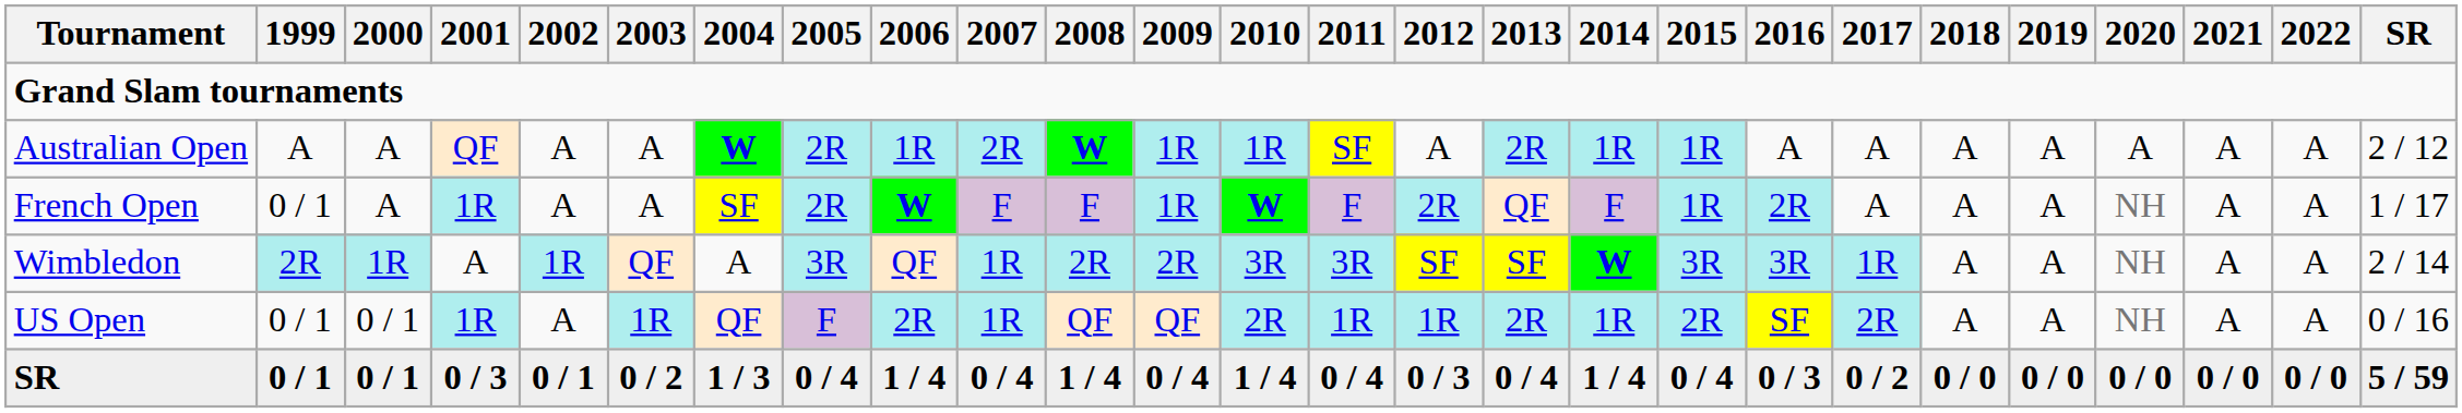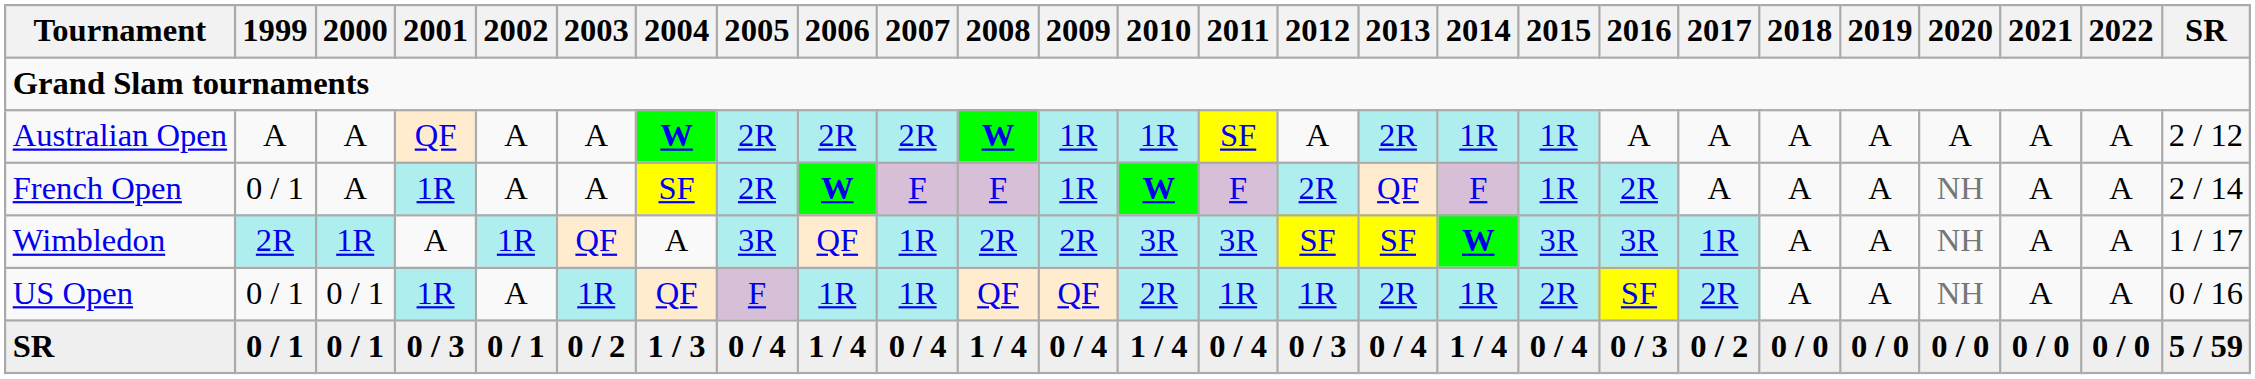 <table class=wikitable style=text-align:center;font-size:93%>
 <tr>
 <th>Tournament</th>
 <th>1999</th>
 <th>2000</th>
 <th>2001</th>
 <th>2002</th>
 <th>2003</th>
 <th>2004</th>
 <th>2005</th>
 <th>2006</th>
 <th>2007</th>
 <th>2008</th>
 <th>2009</th>
 <th>2010</th>
 <th>2011</th>
 <th>2012</th>
 <th>2013</th>
 <th>2014</th>
 <th>2015</th>
 <th>2016</th>
 <th>2017</th>
 <th>2018</th>
 <th>2019</th>
 <th>2020</th>
 <th>2021</th>
 <th>2022</th>
 <th>SR</th>
 </tr>
 <tr>
 <td colspan=26 style="text-align:left;"><strong>Grand Slam tournaments</strong></td>
 </tr>
 <tr>
 <td align=left><a href='#'>Australian Open</a></td>
 <td>A</td>
 <td>A</td>
 <td bgcolor=ffebcd><a href='#'>QF</a></td>
 <td>A</td>
 <td>A</td>
 <td bgcolor=lime><a href='#'><strong>W</strong></a></td>
 <td bgcolor=afeeee><a href='#'>2R</a></td>
-<td bgcolor=afeeee><a href='#'>1R</a></td>
+<td bgcolor=afeeee><a href='#'>2R</a></td>
 <td bgcolor=afeeee><a href='#'>2R</a></td>
 <td bgcolor=lime><a href='#'><strong>W</strong></a></td>
 <td bgcolor=afeeee><a href='#'>1R</a></td>
 <td bgcolor=afeeee><a href='#'>1R</a></td>
 <td bgcolor=yellow><a href='#'>SF</a></td>
 <td>A</td>
 <td bgcolor=afeeee><a href='#'>2R</a></td>
 <td bgcolor=afeeee><a href='#'>1R</a></td>
 <td bgcolor=afeeee><a href='#'>1R</a></td>
 <td>A</td>
 <td>A</td>
 <td>A</td>
 <td>A</td>
 <td>A</td>
 <td>A</td>
 <td>A</td>
 <td>2 / 12</td>
 </tr>
 <tr>
 <td align=left><a href='#'>French Open</a></td>
 <td>0 / 1</td>
 <td>A</td>
 <td bgcolor=afeeee><a href='#'>1R</a></td>
 <td>A</td>
 <td>A</td>
 <td bgcolor=yellow><a href='#'>SF</a></td>
 <td bgcolor=afeeee><a href='#'>2R</a></td>
 <td bgcolor=lime><a href='#'><strong>W</strong></a></td>
 <td bgcolor=thistle><a href='#'>F</a></td>
 <td bgcolor=thistle><a href='#'>F</a></td>
 <td bgcolor=afeeee><a href='#'>1R</a></td>
 <td bgcolor=lime><a href='#'><strong>W</strong></a></td>
 <td bgcolor=thistle><a href='#'>F</a></td>
 <td bgcolor=afeeee><a href='#'>2R</a></td>
 <td bgcolor=ffebcd><a href='#'>QF</a></td>
 <td bgcolor=thistle><a href='#'>F</a></td>
 <td bgcolor=afeeee><a href='#'>1R</a></td>
 <td bgcolor=afeeee><a href='#'>2R</a></td>
 <td>A</td>
 <td>A</td>
 <td>A</td>
 <td style=color:#767676>NH</td>
 <td>A</td>
 <td>A</td>
-<td>1 / 17</td>
+<td>2 / 14</td>
 </tr>
 <tr>
 <td align=left><a href='#'>Wimbledon</a></td>
 <td bgcolor=afeeee><a href='#'>2R</a></td>
 <td bgcolor=afeeee><a href='#'>1R</a></td>
 <td>A</td>
 <td bgcolor=afeeee><a href='#'>1R</a></td>
 <td bgcolor=ffebcd><a href='#'>QF</a></td>
 <td>A</td>
 <td bgcolor=afeeee><a href='#'>3R</a></td>
 <td bgcolor=ffebcd><a href='#'>QF</a></td>
 <td bgcolor=afeeee><a href='#'>1R</a></td>
 <td bgcolor=afeeee><a href='#'>2R</a></td>
 <td bgcolor=afeeee><a href='#'>2R</a></td>
 <td bgcolor=afeeee><a href='#'>3R</a></td>
 <td bgcolor=afeeee><a href='#'>3R</a></td>
 <td bgcolor=yellow><a href='#'>SF</a></td>
 <td bgcolor=yellow><a href='#'>SF</a></td>
 <td bgcolor=lime><a href='#'><strong>W</strong></a></td>
 <td bgcolor=afeeee><a href='#'>3R</a></td>
 <td bgcolor=afeeee><a href='#'>3R</a></td>
 <td bgcolor=afeeee><a href='#'>1R</a></td>
 <td>A</td>
 <td>A</td>
 <td style=color:#767676>NH</td>
 <td>A</td>
 <td>A</td>
-<td>2 / 14</td>
+<td>1 / 17</td>
 </tr>
 <tr>
 <td align=left><a href='#'>US Open</a></td>
 <td>0 / 1</td>
 <td>0 / 1</td>
 <td bgcolor=afeeee><a href='#'>1R</a></td>
 <td>A</td>
 <td bgcolor=afeeee><a href='#'>1R</a></td>
 <td bgcolor=ffebcd><a href='#'>QF</a></td>
 <td bgcolor=thistle><a href='#'>F</a></td>
-<td bgcolor=afeeee><a href='#'>2R</a></td>
+<td bgcolor=afeeee><a href='#'>1R</a></td>
 <td bgcolor=afeeee><a href='#'>1R</a></td>
 <td bgcolor=ffebcd><a href='#'>QF</a></td>
 <td bgcolor=ffebcd><a href='#'>QF</a></td>
 <td bgcolor=afeeee><a href='#'>2R</a></td>
 <td bgcolor=afeeee><a href='#'>1R</a></td>
 <td bgcolor=afeeee><a href='#'>1R</a></td>
 <td bgcolor=afeeee><a href='#'>2R</a></td>
 <td bgcolor=afeeee><a href='#'>1R</a></td>
 <td bgcolor=afeeee><a href='#'>2R</a></td>
 <td bgcolor=yellow><a href='#'>SF</a></td>
 <td bgcolor=afeeee><a href='#'>2R</a></td>
 <td>A</td>
 <td>A</td>
 <td style=color:#767676>NH</td>
 <td>A</td>
 <td>A</td>
 <td>0 / 16</td>
 </tr>
 <tr style="font-weight:bold; background:#efefef;">
 <td style=text-align:left>SR</td>
 <td>0 / 1</td>
 <td>0 / 1</td>
 <td>0 / 3</td>
 <td>0 / 1</td>
 <td>0 / 2</td>
 <td>1 / 3</td>
 <td>0 / 4</td>
 <td>1 / 4</td>
 <td>0 / 4</td>
 <td>1 / 4</td>
 <td>0 / 4</td>
 <td>1 / 4</td>
 <td>0 / 4</td>
 <td>0 / 3</td>
 <td>0 / 4</td>
 <td>1 / 4</td>
 <td>0 / 4</td>
 <td>0 / 3</td>
 <td>0 / 2</td>
 <td>0 / 0</td>
 <td>0 / 0</td>
 <td>0 / 0</td>
 <td>0 / 0</td>
 <td>0 / 0</td>
 <td>5 / 59</td>
 </tr>
 </table>
